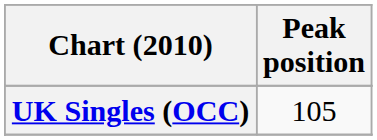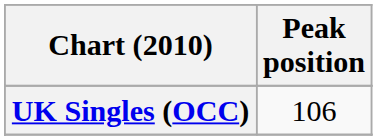 <table class="wikitable plainrowheaders sortable" style="text-align:center">
 <tr>
 <th scope="col">Chart (2010)</th>
 <th scope="col">Peak<br>position</th>
 </tr>
 <tr>
 </tr>
 <tr>
 <th scope="row"><a href='#'>UK Singles</a> (<a href='#'>OCC</a>)</th>
-<td>105</td>
+<td>106</td>
 </tr>
 <tr>
 </tr>
 <tr>
 </tr>
 <tr>
 </tr>
 <tr>
 </tr>
 <tr>
 </tr>
 </table>
